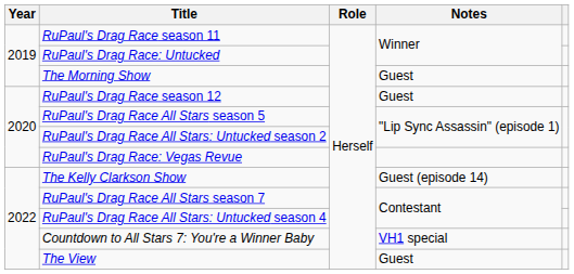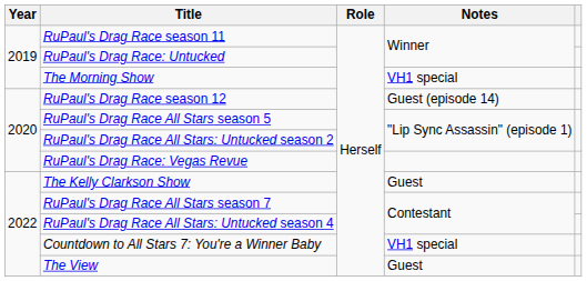 <table class="wikitable">
 <tr>
 <th>Year</th>
 <th>Title</th>
 <th>Role</th>
 <th>Notes</th>
 <th style="text-align: center;" class="unsortable"></th>
 </tr>
 <tr>
 <td rowspan="3">2019</td>
 <td><a href='#'><em>RuPaul's Drag Race</em> season 11</a></td>
 <td rowspan="12">Herself</td>
 <td rowspan="2">Winner</td>
 <td></td>
 </tr>
 <tr>
 <td><em><a href='#'>RuPaul's Drag Race: Untucked</a></em></td>
 <td></td>
 </tr>
 <tr>
 <td><em><a href='#'>The Morning Show</a></em></td>
-<td>Guest</td>
+<td><a href='#'>VH1</a> special</td>
 <td></td>
 </tr>
 <tr>
 <td rowspan="4">2020</td>
 <td><a href='#'><em>RuPaul's Drag Race</em> season 12</a></td>
-<td>Guest</td>
+<td>Guest (episode 14)</td>
 <td></td>
 </tr>
 <tr>
 <td><a href='#'><em>RuPaul's Drag Race All Stars</em> season 5</a></td>
 <td rowspan="2">"Lip Sync Assassin" (episode 1)</td>
 <td rowspan="2" style="text-align: center;"></td>
 </tr>
 <tr>
 <td scope="row"><a href='#'><em>RuPaul's Drag Race All Stars: Untucked</em> season 2</a></td>
 </tr>
 <tr>
 <td><em><a href='#'>RuPaul's Drag Race: Vegas Revue</a></em></td>
 <td></td>
 <td style="text-align: center;"></td>
 </tr>
 <tr>
 <td rowspan="5">2022</td>
 <td scope="row"><em><a href='#'>The Kelly Clarkson Show</a></em></td>
-<td>Guest (episode 14)</td>
+<td>Guest</td>
 <td style="text-align: center;"></td>
 </tr>
 <tr>
 <td scope="row"><a href='#'><em>RuPaul's Drag Race All Stars</em> season 7</a></td>
 <td rowspan="2">Contestant</td>
 <td style="text-align: center;"></td>
 </tr>
 <tr>
 <td scope="row"><a href='#'><em>RuPaul's Drag Race All Stars: Untucked</em> season 4</a></td>
 <td style="text-align: center;"></td>
 </tr>
 <tr>
 <td><em>Countdown to All Stars 7: You're a Winner Baby</em></td>
 <td><a href='#'>VH1</a> special</td>
 <td></td>
 </tr>
 <tr>
 <td><em><a href='#'>The View</a></em></td>
 <td>Guest</td>
 <td></td>
 </tr>
 </table>
